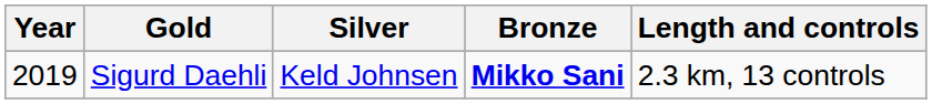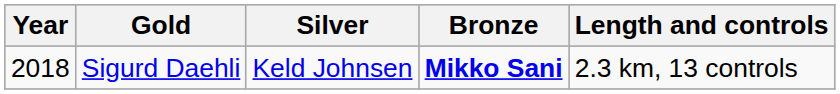 <table class="wikitable">
 <tr>
 <th>Year</th>
 <th>Gold</th>
 <th>Silver</th>
 <th>Bronze</th>
 <th>Length and controls</th>
 </tr>
 <tr>
-<td>2019</td>
+<td>2018</td>
 <td> <a href='#'>Sigurd Daehli</a></td>
 <td> <a href='#'>Keld Johnsen</a></td>
 <td><strong> <a href='#'>Mikko Sani</a></strong></td>
 <td>2.3 km, 13 controls</td>
 </tr>
 </table>
